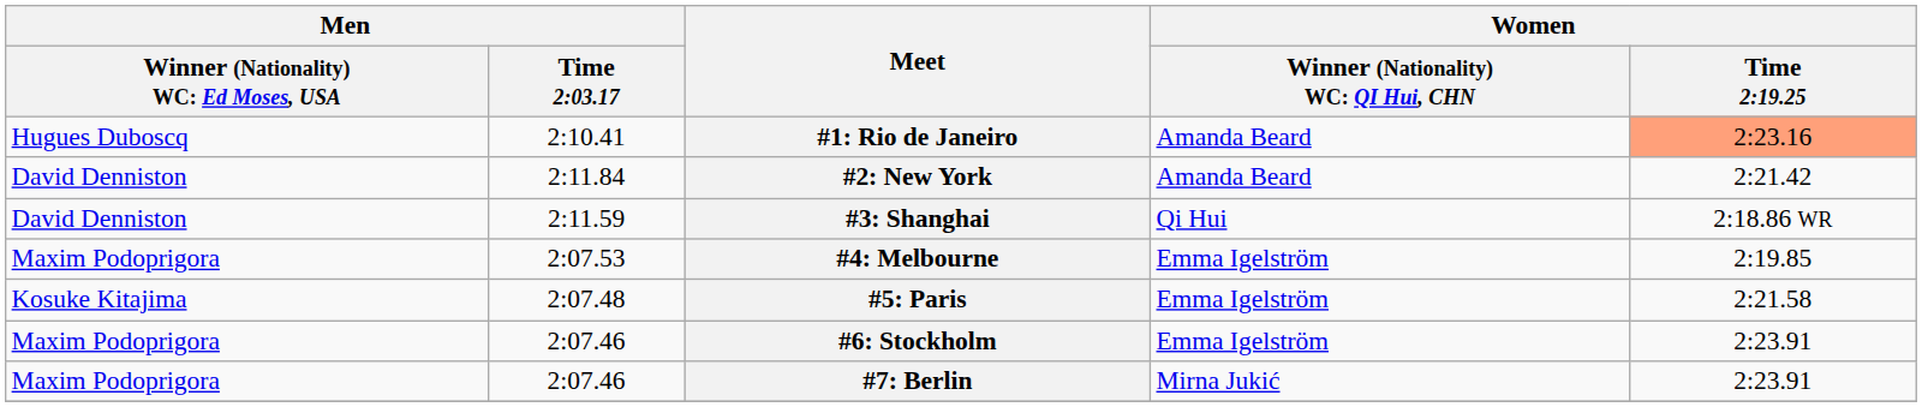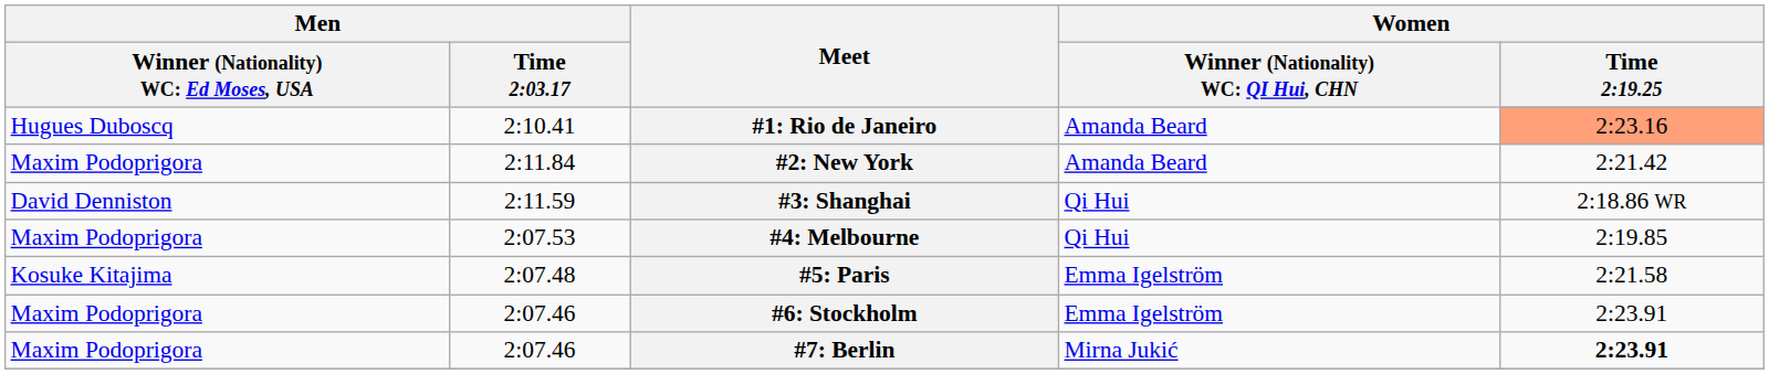 <table class=wikitable width="75%">
 <tr>
 <th colspan="2">Men</th>
 <th rowspan="2">Meet</th>
 <th colspan="2">Women</th>
 </tr>
 <tr>
 <th>Winner <small>(Nationality) <br> WC: <em><a href='#'>Ed Moses</a>, USA</em> </small></th>
 <th>Time <small><br> <em>2:03.17</em> </small></th>
 <th>Winner <small>(Nationality) <br> WC: <em><a href='#'>QI Hui</a>, CHN</em> </small></th>
 <th>Time <small><br> <em>2:19.25</em> </small></th>
 </tr>
 <tr>
 <td> <a href='#'>Hugues Duboscq</a></td>
 <td align=center>2:10.41</td>
 <th>#1: Rio de Janeiro</th>
 <td> <a href='#'>Amanda Beard</a></td>
 <td align=center style="background: lightsalmon;">2:23.16</td>
 </tr>
 <tr>
-<td> <a href='#'>David Denniston</a></td>
+<td> <a href='#'>Maxim Podoprigora</a></td>
 <td align=center>2:11.84</td>
 <th>#2: New York</th>
 <td> <a href='#'>Amanda Beard</a></td>
 <td align=center>2:21.42</td>
 </tr>
 <tr>
 <td> <a href='#'>David Denniston</a></td>
 <td align=center>2:11.59</td>
 <th>#3: Shanghai</th>
 <td> <a href='#'>Qi Hui</a></td>
 <td align=center>2:18.86 <small>WR</small></td>
 </tr>
 <tr>
 <td> <a href='#'>Maxim Podoprigora</a></td>
 <td align=center>2:07.53</td>
 <th>#4: Melbourne</th>
-<td> <a href='#'>Emma Igelström</a></td>
+<td> <a href='#'>Qi Hui</a></td>
 <td align=center>2:19.85</td>
 </tr>
 <tr>
 <td> <a href='#'>Kosuke Kitajima</a></td>
 <td align=center>2:07.48</td>
 <th>#5: Paris</th>
 <td> <a href='#'>Emma Igelström</a></td>
 <td align=center>2:21.58</td>
 </tr>
 <tr>
 <td> <a href='#'>Maxim Podoprigora</a></td>
 <td align=center>2:07.46</td>
 <th>#6: Stockholm</th>
 <td> <a href='#'>Emma Igelström</a></td>
 <td align=center>2:23.91</td>
 </tr>
 <tr>
 <td> <a href='#'>Maxim Podoprigora</a></td>
 <td align=center>2:07.46</td>
 <th>#7: Berlin</th>
 <td> <a href='#'>Mirna Jukić</a></td>
-<td align=center>2:23.91</td>
+<td align=center><strong>2:23.91</strong></td>
 </tr>
 <tr>
 </tr>
 </table>
